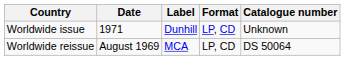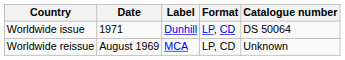 <table class="wikitable">
 <tr>
 <th>Country</th>
 <th>Date</th>
 <th>Label</th>
 <th>Format</th>
 <th>Catalogue number</th>
 </tr>
 <tr>
 <td>Worldwide issue</td>
 <td>1971</td>
 <td><a href='#'>Dunhill</a></td>
 <td><a href='#'>LP</a>, <a href='#'>CD</a></td>
-<td>Unknown</td>
+<td>DS 50064</td>
 </tr>
 <tr>
 <td>Worldwide reissue</td>
 <td>August 1969</td>
 <td><a href='#'>MCA</a></td>
 <td>LP, CD</td>
-<td>DS 50064</td>
+<td>Unknown</td>
 </tr>
 </table>
